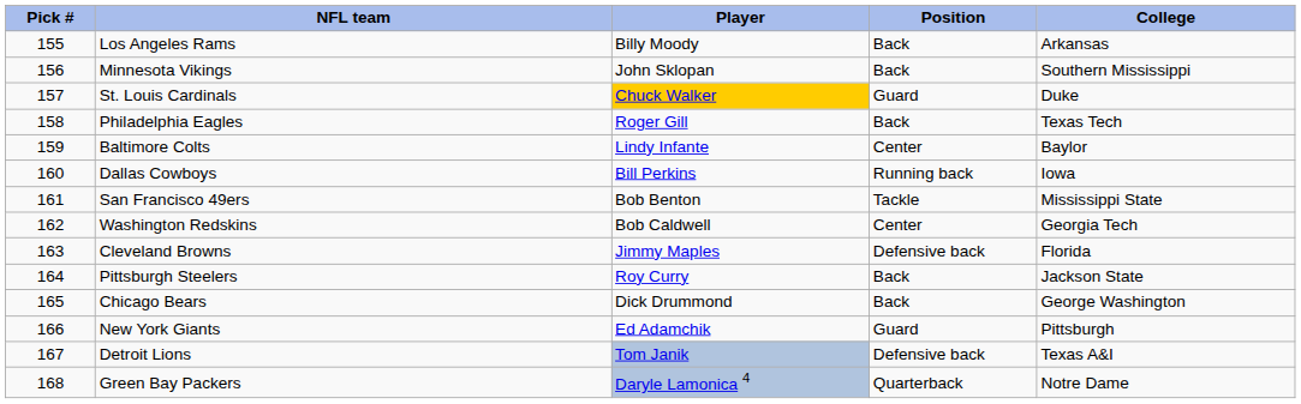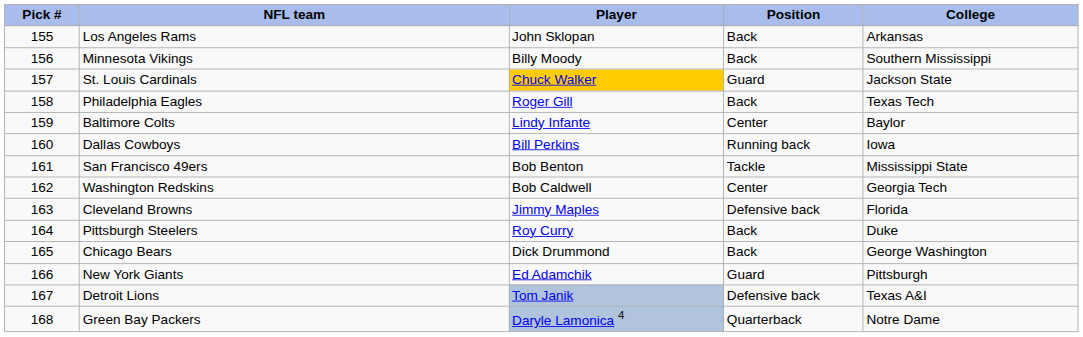 <table class="wikitable sortable sortable" style="width: 100%">
 <tr>
 <th style="background:#A8BDEC;" width=7%>Pick #</th>
 <th width=40% style="background:#A8BDEC;">NFL team</th>
 <th width=20% style="background:#A8BDEC;">Player</th>
 <th width=13% style="background:#A8BDEC;">Position</th>
 <th style="background:#A8BDEC;">College</th>
 </tr>
 <tr>
 <td align=center>155</td>
 <td>Los Angeles Rams</td>
-<td>Billy Moody</td>
+<td>John Sklopan</td>
 <td>Back</td>
 <td>Arkansas</td>
 </tr>
 <tr>
 <td align=center>156</td>
 <td>Minnesota Vikings</td>
-<td>John Sklopan</td>
+<td>Billy Moody</td>
 <td>Back</td>
 <td>Southern Mississippi</td>
 </tr>
 <tr>
 <td align=center>157</td>
 <td>St. Louis Cardinals</td>
 <td bgcolor="#FFCC00"><a href='#'>Chuck Walker</a></td>
 <td>Guard</td>
-<td>Duke</td>
+<td>Jackson State</td>
 </tr>
 <tr>
 <td align=center>158</td>
 <td>Philadelphia Eagles</td>
 <td><a href='#'>Roger Gill</a></td>
 <td>Back</td>
 <td>Texas Tech</td>
 </tr>
 <tr>
 <td align=center>159</td>
 <td>Baltimore Colts</td>
 <td><a href='#'>Lindy Infante</a></td>
 <td>Center</td>
 <td>Baylor</td>
 </tr>
 <tr>
 <td align=center>160</td>
 <td>Dallas Cowboys</td>
 <td><a href='#'>Bill Perkins</a></td>
 <td>Running back</td>
 <td>Iowa</td>
 </tr>
 <tr>
 <td align=center>161</td>
 <td>San Francisco 49ers</td>
 <td>Bob Benton</td>
 <td>Tackle</td>
 <td>Mississippi State</td>
 </tr>
 <tr>
 <td align=center>162</td>
 <td>Washington Redskins</td>
 <td>Bob Caldwell</td>
 <td>Center</td>
 <td>Georgia Tech</td>
 </tr>
 <tr>
 <td align=center>163</td>
 <td>Cleveland Browns</td>
 <td><a href='#'>Jimmy Maples</a></td>
 <td>Defensive back</td>
 <td>Florida</td>
 </tr>
 <tr>
 <td align=center>164</td>
 <td>Pittsburgh Steelers</td>
 <td><a href='#'>Roy Curry</a></td>
 <td>Back</td>
-<td>Jackson State</td>
+<td>Duke</td>
 </tr>
 <tr>
 <td align=center>165</td>
 <td>Chicago Bears</td>
 <td>Dick Drummond</td>
 <td>Back</td>
 <td>George Washington</td>
 </tr>
 <tr>
 <td align=center>166</td>
 <td>New York Giants</td>
 <td><a href='#'>Ed Adamchik</a></td>
 <td>Guard</td>
 <td>Pittsburgh</td>
 </tr>
 <tr>
 <td align=center>167</td>
 <td>Detroit Lions</td>
 <td bgcolor=lightsteelblue><a href='#'>Tom Janik</a></td>
 <td>Defensive back</td>
 <td>Texas A&I</td>
 </tr>
 <tr>
 <td align=center>168</td>
 <td>Green Bay Packers</td>
 <td bgcolor=lightsteelblue><a href='#'>Daryle Lamonica</a> <sup>4</sup></td>
 <td>Quarterback</td>
 <td>Notre Dame</td>
 </tr>
 </table>
